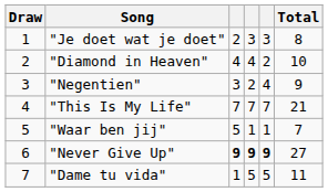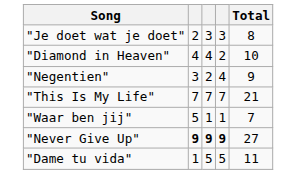 <table class="wikitable plainrowheaders" style="margin: 1em auto 1em auto; text-align:center;">
 <tr>
-<th>Draw</th>
 <th>Song</th>
 <th></th>
 <th></th>
 <th></th>
 <th>Total</th>
 </tr>
 <tr>
-<td>1</td>
 <td align="left">"Je doet wat je doet"</td>
 <td>2</td>
 <td>3</td>
 <td>3</td>
 <td>8</td>
 </tr>
 <tr>
-<td>2</td>
 <td align="left">"Diamond in Heaven"</td>
 <td>4</td>
 <td>4</td>
 <td>2</td>
 <td>10</td>
 </tr>
 <tr>
-<td>3</td>
 <td align="left">"Negentien"</td>
 <td>3</td>
 <td>2</td>
 <td>4</td>
 <td>9</td>
 </tr>
 <tr>
-<td>4</td>
 <td align="left">"This Is My Life"</td>
 <td>7</td>
 <td>7</td>
 <td>7</td>
 <td>21</td>
 </tr>
 <tr>
-<td>5</td>
 <td align="left">"Waar ben jij"</td>
 <td>5</td>
 <td>1</td>
 <td>1</td>
 <td>7</td>
 </tr>
 <tr>
-<td>6</td>
 <td align="left">"Never Give Up"</td>
 <td><strong>9</strong></td>
 <td><strong>9</strong></td>
 <td><strong>9</strong></td>
 <td>27</td>
 </tr>
 <tr>
-<td>7</td>
 <td align="left">"Dame tu vida"</td>
 <td>1</td>
 <td>5</td>
 <td>5</td>
 <td>11</td>
 </tr>
 </table>
